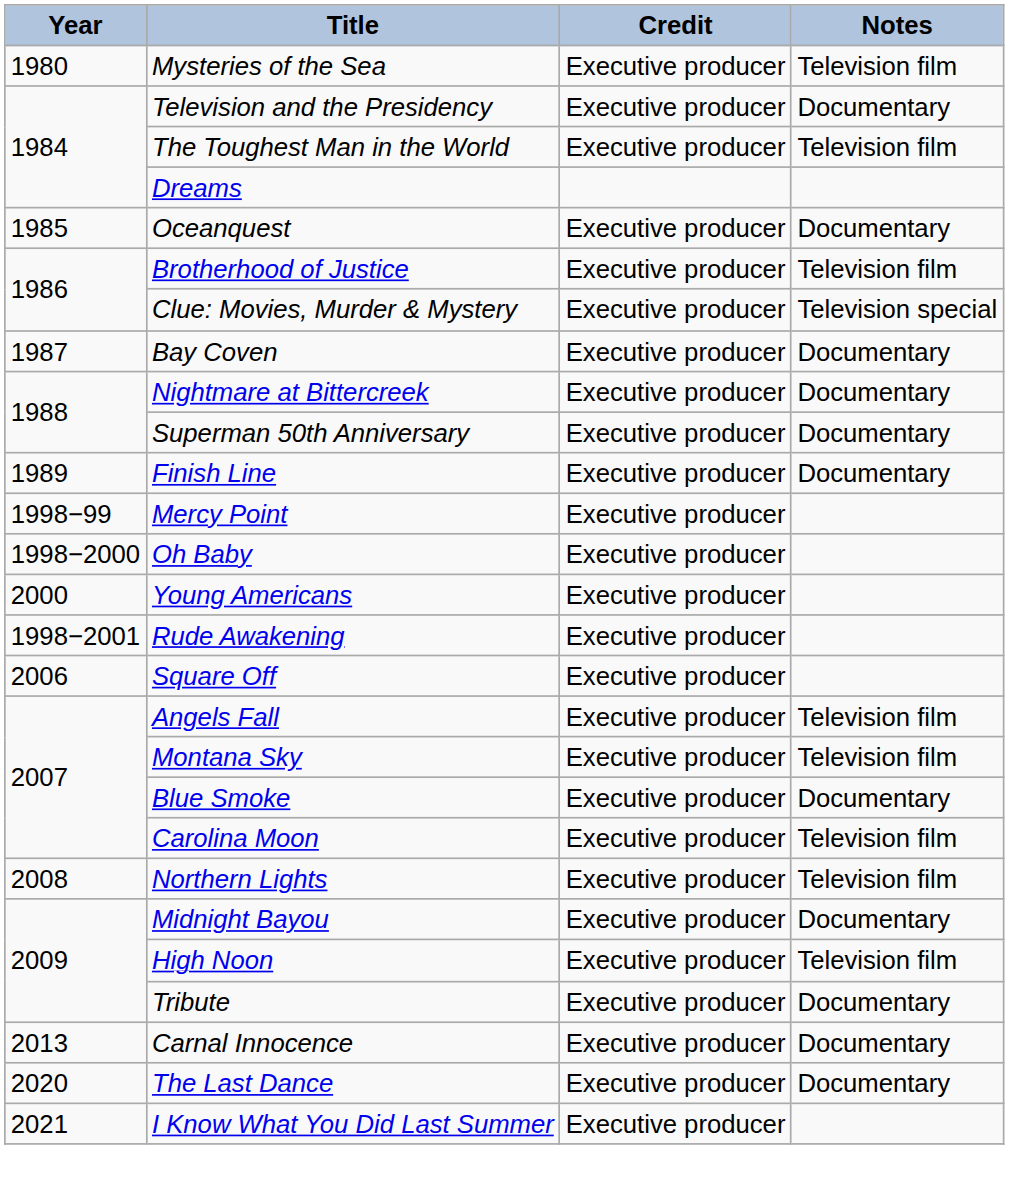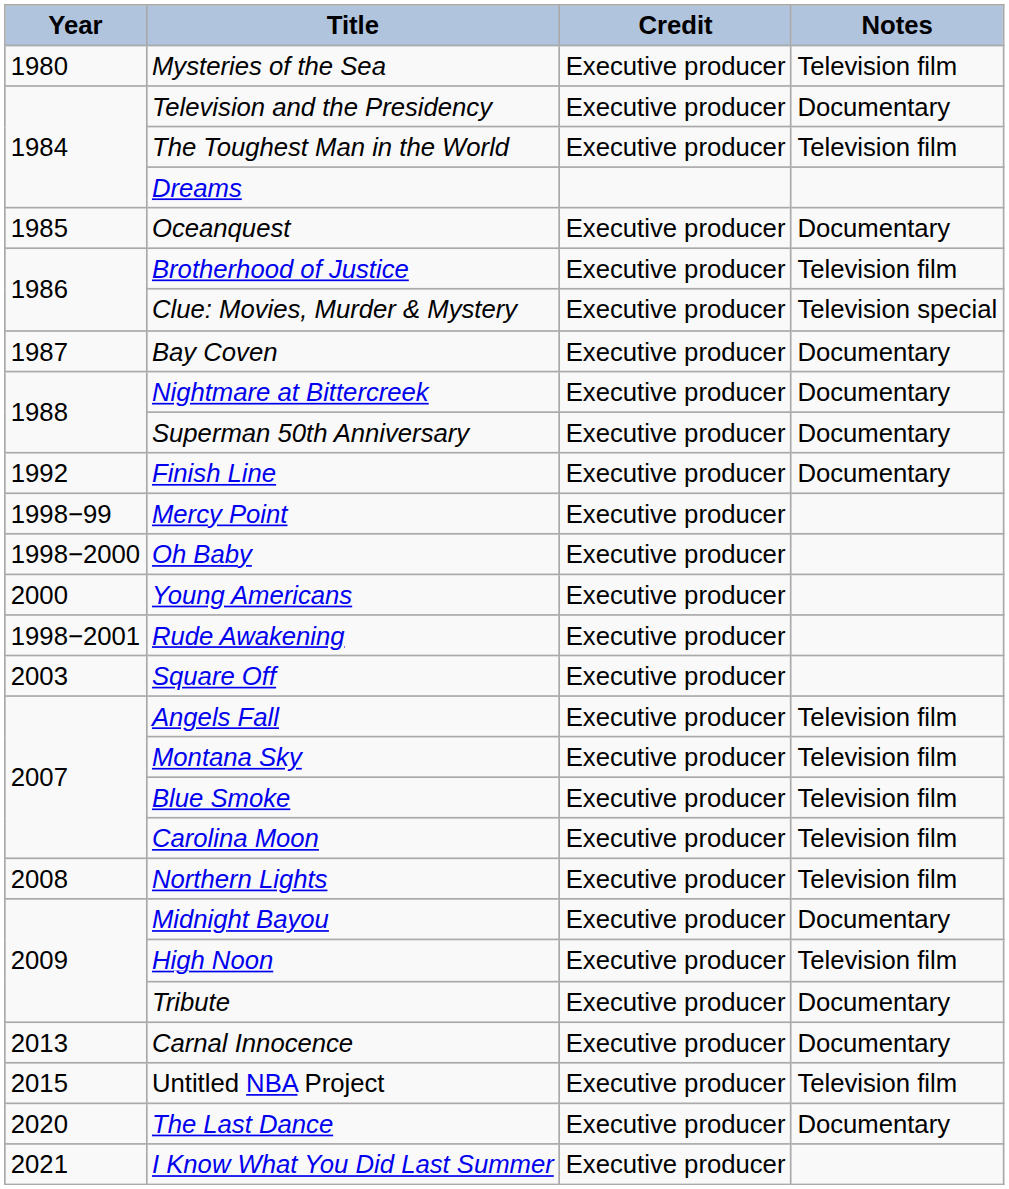 <table class="wikitable" style="font-size:95%;">
 <tr>
 <th style="background:#B0C4DE;">Year</th>
 <th style="background:#B0C4DE;">Title</th>
 <th style="background:#B0C4DE;">Credit</th>
 <th style="background:#B0C4DE;">Notes</th>
 </tr>
 <tr>
 <td>1980</td>
 <td><em>Mysteries of the Sea</em></td>
 <td>Executive producer</td>
 <td>Television film</td>
 </tr>
 <tr>
 <td rowspan=3>1984</td>
 <td><em>Television and the Presidency</em></td>
 <td>Executive producer</td>
 <td>Documentary</td>
 </tr>
 <tr>
 <td><em>The Toughest Man in the World</em></td>
 <td>Executive producer</td>
 <td>Television film</td>
 </tr>
 <tr>
 <td><em><a href='#'>Dreams</a></em></td>
 <td></td>
 </tr>
 <tr>
 <td>1985</td>
 <td><em>Oceanquest</em></td>
 <td>Executive producer</td>
 <td>Documentary</td>
 </tr>
 <tr>
 <td rowspan=2>1986</td>
 <td><em><a href='#'>Brotherhood of Justice</a></em></td>
 <td>Executive producer</td>
 <td>Television film</td>
 </tr>
 <tr>
 <td><em>Clue: Movies, Murder & Mystery</em></td>
 <td>Executive producer</td>
 <td>Television special</td>
 </tr>
 <tr>
 <td>1987</td>
 <td><em>Bay Coven</em></td>
 <td>Executive producer</td>
 <td>Documentary</td>
 </tr>
 <tr>
 <td rowspan=2>1988</td>
 <td><em><a href='#'>Nightmare at Bittercreek</a></em></td>
 <td>Executive producer</td>
 <td>Documentary</td>
 </tr>
 <tr>
 <td><em>Superman 50th Anniversary</em></td>
 <td>Executive producer</td>
 <td>Documentary</td>
 </tr>
 <tr>
-<td>1989</td>
+<td>1992</td>
 <td><em><a href='#'>Finish Line</a></em></td>
 <td>Executive producer</td>
 <td>Documentary</td>
 </tr>
 <tr>
 <td>1998−99</td>
 <td><em><a href='#'>Mercy Point</a></em></td>
 <td>Executive producer</td>
 <td></td>
 </tr>
 <tr>
 <td>1998−2000</td>
 <td><em><a href='#'>Oh Baby</a></em></td>
 <td>Executive producer</td>
 <td></td>
 </tr>
 <tr>
 <td>2000</td>
 <td><em><a href='#'>Young Americans</a></em></td>
 <td>Executive producer</td>
 <td></td>
 </tr>
 <tr>
 <td>1998−2001</td>
 <td><em><a href='#'>Rude Awakening</a></em></td>
 <td>Executive producer</td>
 <td></td>
 </tr>
 <tr>
-<td>2006</td>
+<td>2003</td>
 <td><em><a href='#'>Square Off</a></em></td>
 <td>Executive producer</td>
 <td></td>
 </tr>
 <tr>
 <td rowspan=4>2007</td>
 <td><em><a href='#'>Angels Fall</a></em></td>
 <td>Executive producer</td>
 <td>Television film</td>
 </tr>
 <tr>
 <td><em><a href='#'>Montana Sky</a></em></td>
 <td>Executive producer</td>
 <td>Television film</td>
 </tr>
 <tr>
 <td><em><a href='#'>Blue Smoke</a></em></td>
 <td>Executive producer</td>
-<td>Documentary</td>
+<td>Television film</td>
 </tr>
 <tr>
 <td><em><a href='#'>Carolina Moon</a></em></td>
 <td>Executive producer</td>
 <td>Television film</td>
 </tr>
 <tr>
 <td>2008</td>
 <td><em><a href='#'>Northern Lights</a></em></td>
 <td>Executive producer</td>
 <td>Television film</td>
 </tr>
 <tr>
 <td rowspan=3>2009</td>
 <td><em><a href='#'>Midnight Bayou</a></em></td>
 <td>Executive producer</td>
 <td>Documentary</td>
 </tr>
 <tr>
 <td><em><a href='#'>High Noon</a></em></td>
 <td>Executive producer</td>
 <td>Television film</td>
 </tr>
 <tr>
 <td><em>Tribute</em></td>
 <td>Executive producer</td>
 <td>Documentary</td>
 </tr>
 <tr>
 <td>2013</td>
 <td><em>Carnal Innocence</em></td>
 <td>Executive producer</td>
 <td>Documentary</td>
 </tr>
 <tr>
+<td>2015</td>
+<td>Untitled <a href='#'>NBA</a> Project</td>
+<td>Executive producer</td>
+<td>Television film</td>
+</tr>
+<tr>
 <td>2020</td>
 <td><em><a href='#'>The Last Dance</a></em></td>
 <td>Executive producer</td>
 <td>Documentary</td>
 </tr>
 <tr>
 <td>2021</td>
 <td><em><a href='#'>I Know What You Did Last Summer</a></em></td>
 <td>Executive producer</td>
 <td></td>
 </tr>
 </table>
